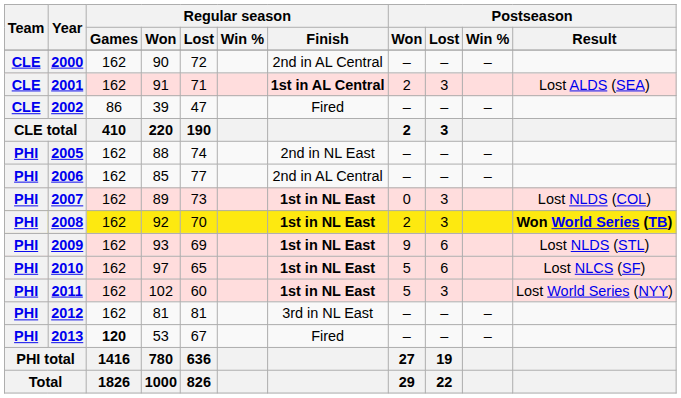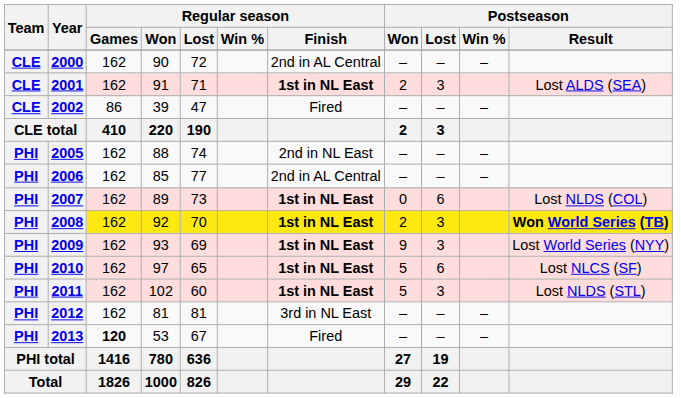 <table class="wikitable" style="font-size: 95%; text-align:center;">
 <tr>
 <th rowspan="2">Team</th>
 <th rowspan="2">Year</th>
 <th colspan="5">Regular season</th>
 <th colspan="4">Postseason</th>
 </tr>
 <tr>
 <th>Games</th>
 <th>Won</th>
 <th>Lost</th>
 <th>Win %</th>
 <th>Finish</th>
 <th>Won</th>
 <th>Lost</th>
 <th>Win %</th>
 <th>Result</th>
 </tr>
 <tr>
 </tr>
 <tr>
 <th><a href='#'>CLE</a></th>
 <th><a href='#'>2000</a></th>
 <td>162</td>
 <td>90</td>
 <td>72</td>
 <td></td>
 <td>2nd in AL Central</td>
 <td>–</td>
 <td>–</td>
 <td>–</td>
 <td></td>
 </tr>
 <tr ! style="background:#fdd;">
 <th><a href='#'>CLE</a></th>
 <th><a href='#'>2001</a></th>
 <td>162</td>
 <td>91</td>
 <td>71</td>
 <td></td>
-<td><strong>1st in AL Central</strong></td>
+<td><strong>1st in NL East</strong></td>
 <td>2</td>
 <td>3</td>
 <td></td>
 <td>Lost <a href='#'>ALDS</a> (<a href='#'>SEA</a>)</td>
 </tr>
 <tr>
 <th><a href='#'>CLE</a></th>
 <th><a href='#'>2002</a></th>
 <td>86</td>
 <td>39</td>
 <td>47</td>
 <td></td>
 <td>Fired</td>
 <td>–</td>
 <td>–</td>
 <td>–</td>
 <td></td>
 </tr>
 <tr>
 <th colspan="2">CLE total</th>
 <th>410</th>
 <th>220</th>
 <th>190</th>
 <th></th>
 <th></th>
 <th>2</th>
 <th>3</th>
 <th></th>
 <th></th>
 </tr>
 <tr>
 <th><a href='#'>PHI</a></th>
 <th><a href='#'>2005</a></th>
 <td>162</td>
 <td>88</td>
 <td>74</td>
 <td></td>
 <td>2nd in NL East</td>
 <td>–</td>
 <td>–</td>
 <td>–</td>
 <td></td>
 </tr>
 <tr>
 <th><a href='#'>PHI</a></th>
 <th><a href='#'>2006</a></th>
 <td>162</td>
 <td>85</td>
 <td>77</td>
 <td></td>
 <td>2nd in AL Central</td>
 <td>–</td>
 <td>–</td>
 <td>–</td>
 <td></td>
 </tr>
 <tr ! style="background:#fdd;">
 <th><a href='#'>PHI</a></th>
 <th><a href='#'>2007</a></th>
 <td>162</td>
 <td>89</td>
 <td>73</td>
 <td></td>
 <td><strong>1st in NL East</strong></td>
 <td>0</td>
-<td>3</td>
+<td>6</td>
 <td></td>
 <td>Lost <a href='#'>NLDS</a> (<a href='#'>COL</a>)</td>
 </tr>
 <tr ! style="background:#FDE910;">
 <th><a href='#'>PHI</a></th>
 <th><a href='#'>2008</a></th>
 <td>162</td>
 <td>92</td>
 <td>70</td>
 <td></td>
 <td><strong>1st in NL East</strong></td>
 <td>2</td>
 <td>3</td>
 <td></td>
 <td><strong>Won <a href='#'>World Series</a> (<a href='#'>TB</a>)</strong></td>
 </tr>
 <tr ! style="background:#fdd;">
 <th><a href='#'>PHI</a></th>
 <th><a href='#'>2009</a></th>
 <td>162</td>
 <td>93</td>
 <td>69</td>
 <td></td>
 <td><strong>1st in NL East</strong></td>
 <td>9</td>
-<td>6</td>
+<td>3</td>
 <td></td>
-<td>Lost <a href='#'>NLDS</a> (<a href='#'>STL</a>)</td>
+<td>Lost <a href='#'>World Series</a> (<a href='#'>NYY</a>)</td>
 </tr>
 <tr ! style="background:#fdd;">
 <th><a href='#'>PHI</a></th>
 <th><a href='#'>2010</a></th>
 <td>162</td>
 <td>97</td>
 <td>65</td>
 <td></td>
 <td><strong>1st in NL East</strong></td>
 <td>5</td>
 <td>6</td>
 <td></td>
 <td>Lost <a href='#'>NLCS</a> (<a href='#'>SF</a>)</td>
 </tr>
 <tr ! style="background:#fdd;">
 <th><a href='#'>PHI</a></th>
 <th><a href='#'>2011</a></th>
 <td>162</td>
 <td>102</td>
 <td>60</td>
 <td></td>
 <td><strong>1st in NL East</strong></td>
 <td>5</td>
 <td>3</td>
 <td></td>
-<td>Lost <a href='#'>World Series</a> (<a href='#'>NYY</a>)</td>
+<td>Lost <a href='#'>NLDS</a> (<a href='#'>STL</a>)</td>
 </tr>
 <tr>
 <th><a href='#'>PHI</a></th>
 <th><a href='#'>2012</a></th>
 <td>162</td>
 <td>81</td>
 <td>81</td>
 <td></td>
 <td>3rd in NL East</td>
 <td>–</td>
 <td>–</td>
 <td>–</td>
 <td></td>
 </tr>
 <tr>
 <th><a href='#'>PHI</a></th>
 <th><a href='#'>2013</a></th>
 <td><strong>120</strong></td>
 <td>53</td>
 <td>67</td>
 <td></td>
 <td>Fired</td>
 <td>–</td>
 <td>–</td>
 <td>–</td>
 <td></td>
 </tr>
 <tr>
 <th colspan="2">PHI total</th>
 <th>1416</th>
 <th>780</th>
 <th>636</th>
 <th></th>
 <th></th>
 <th>27</th>
 <th>19</th>
 <th></th>
 <th></th>
 </tr>
 <tr>
 <th colspan="2">Total </th>
 <th>1826</th>
 <th>1000</th>
 <th>826</th>
 <th></th>
 <th></th>
 <th>29</th>
 <th>22</th>
 <th></th>
 <th></th>
 </tr>
 </table>
